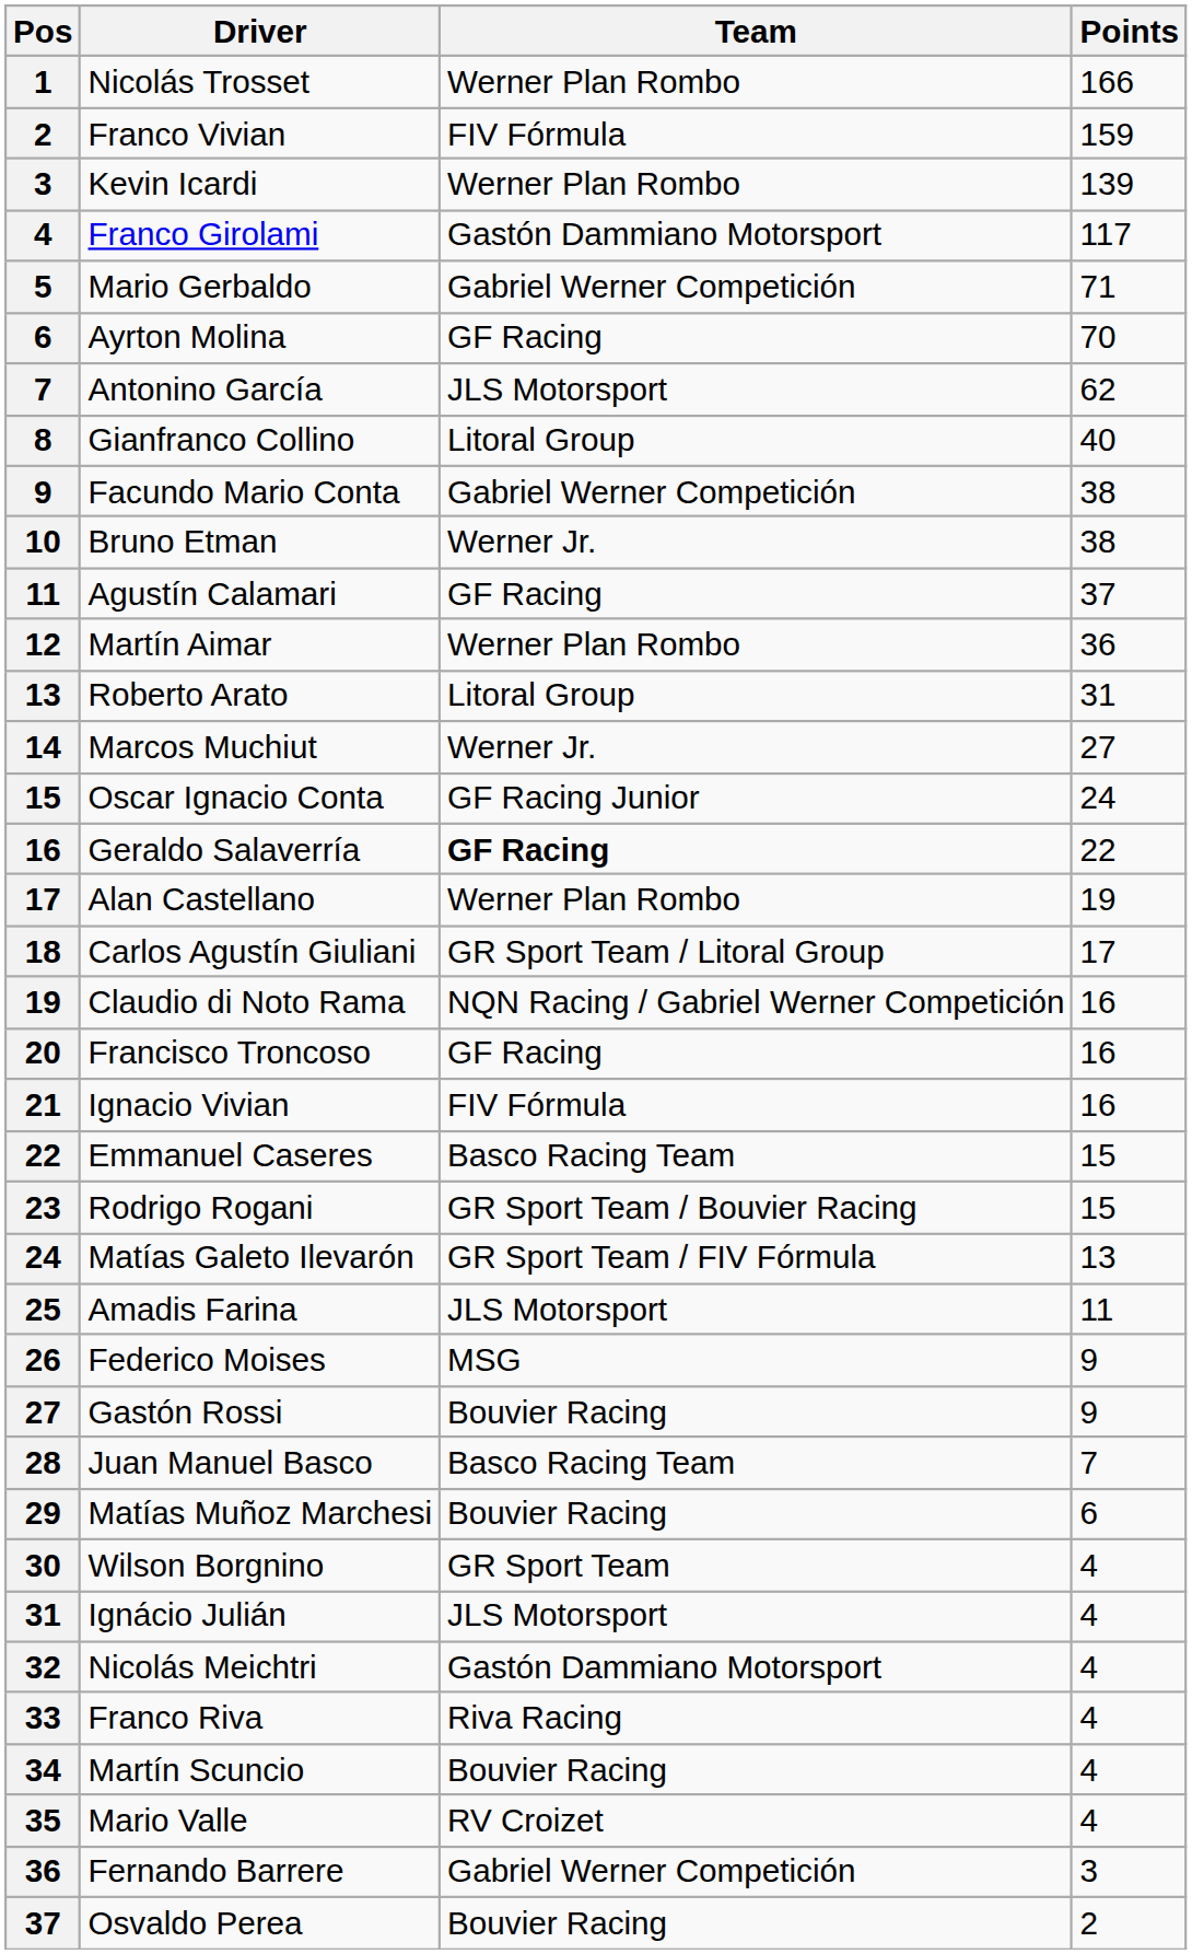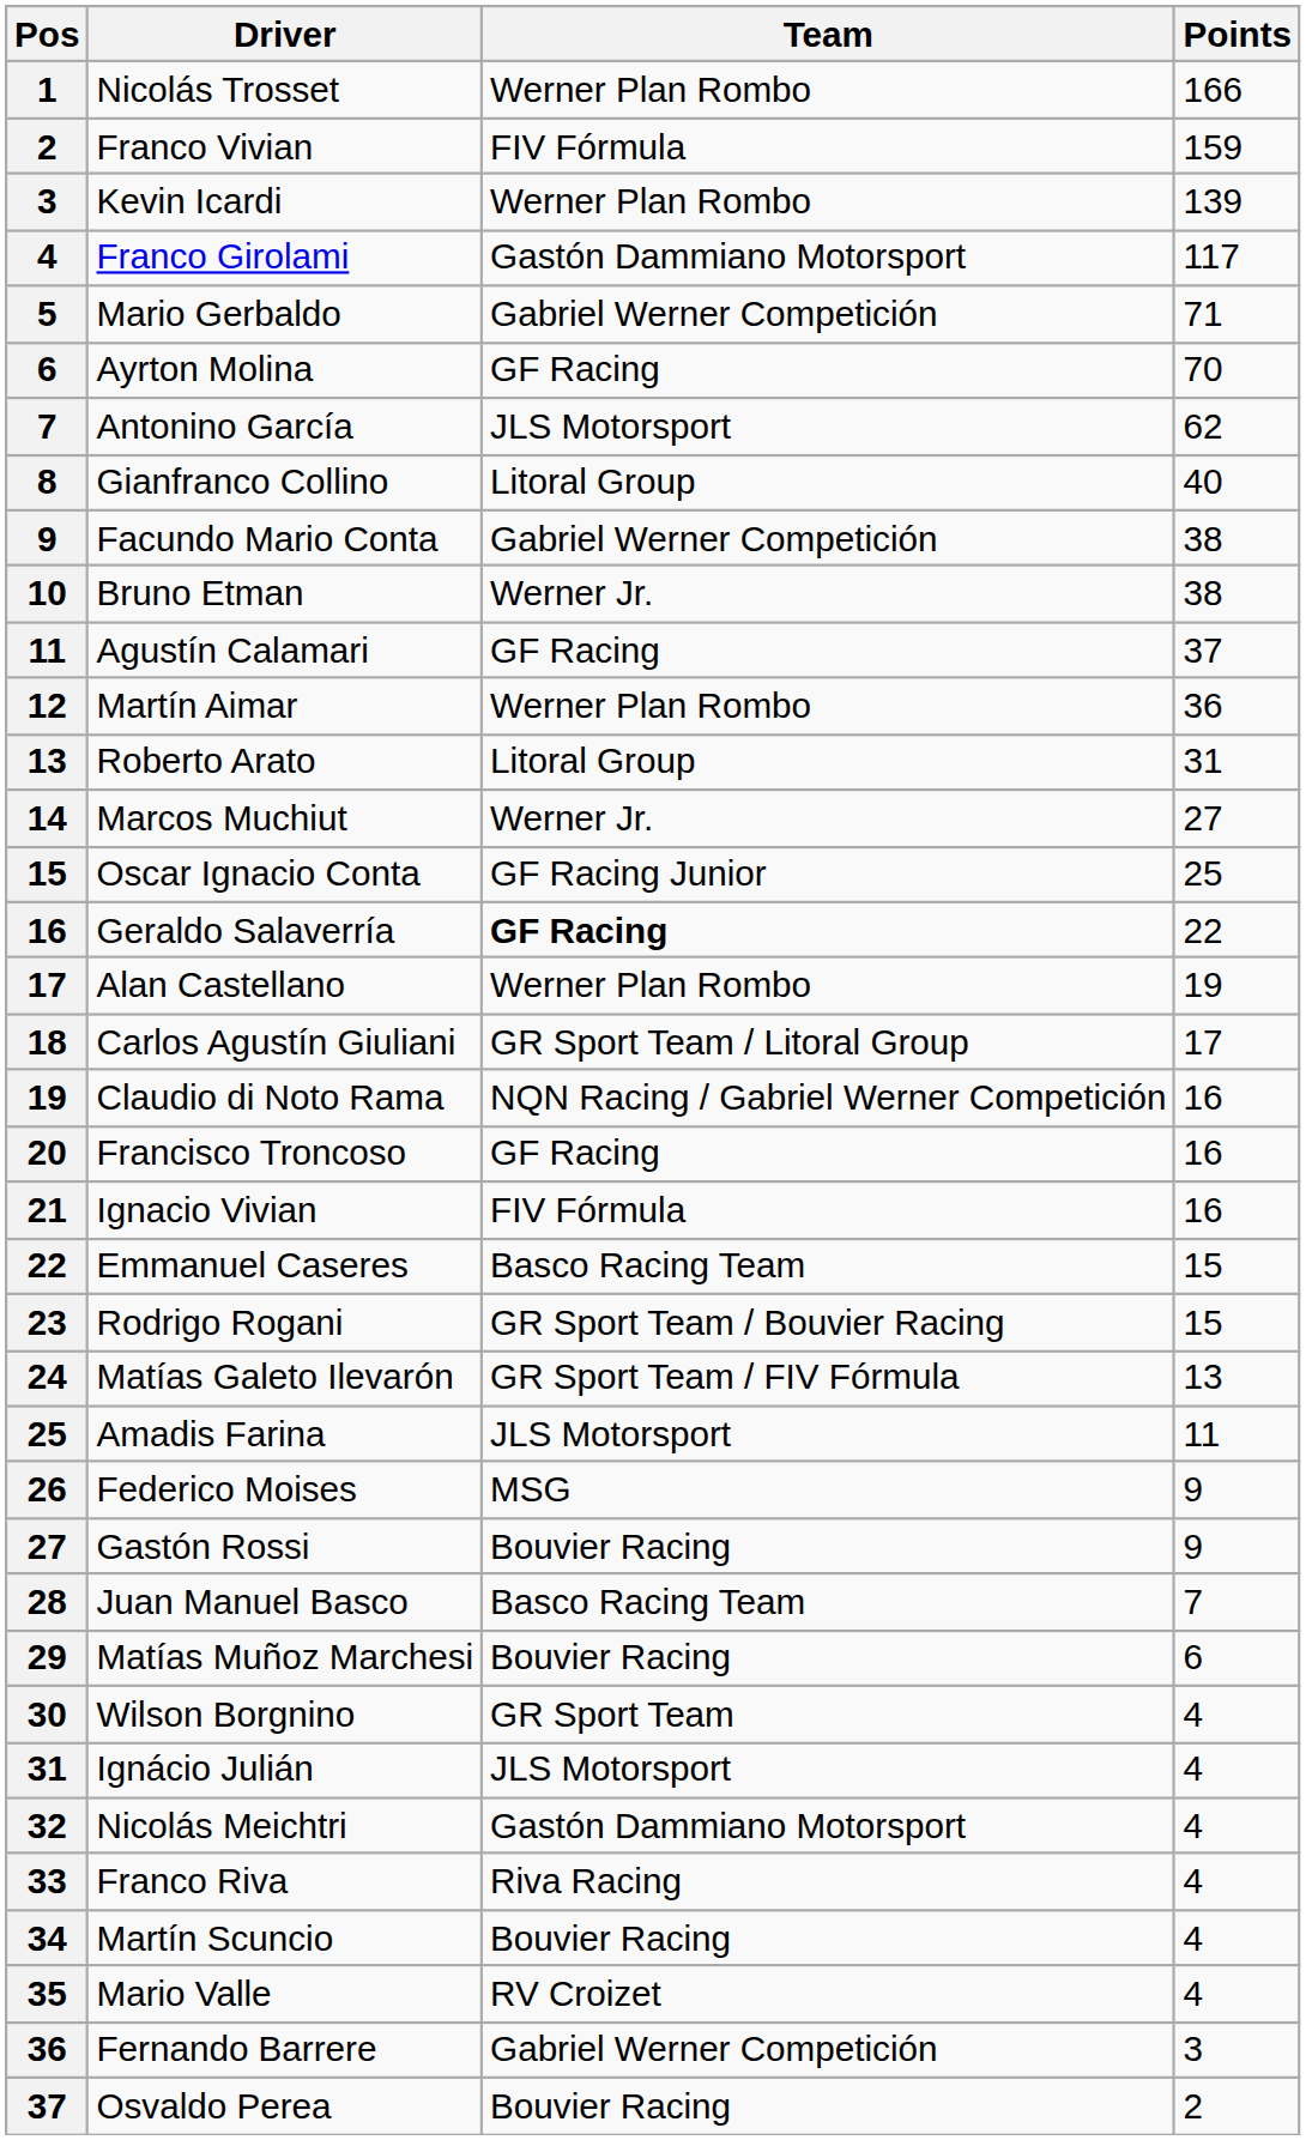 <table class="wikitable" style="font-size:85%">
 <tr>
 <th>Pos</th>
 <th>Driver</th>
 <th>Team</th>
 <th>Points</th>
 </tr>
 <tr>
 <th>1</th>
 <td> Nicolás Trosset</td>
 <td>Werner Plan Rombo</td>
 <td>166</td>
 </tr>
 <tr>
 <th>2</th>
 <td> Franco Vivian</td>
 <td>FIV Fórmula</td>
 <td>159</td>
 </tr>
 <tr>
 <th>3</th>
 <td> Kevin Icardi</td>
 <td>Werner Plan Rombo</td>
 <td>139</td>
 </tr>
 <tr>
 <th>4</th>
 <td> <a href='#'>Franco Girolami</a></td>
 <td>Gastón Dammiano Motorsport</td>
 <td>117</td>
 </tr>
 <tr>
 <th>5</th>
 <td> Mario Gerbaldo</td>
 <td>Gabriel Werner Competición</td>
 <td>71</td>
 </tr>
 <tr>
 <th>6</th>
 <td> Ayrton Molina</td>
 <td>GF Racing</td>
 <td>70</td>
 </tr>
 <tr>
 <th>7</th>
 <td> Antonino García</td>
 <td>JLS Motorsport</td>
 <td>62</td>
 </tr>
 <tr>
 <th>8</th>
 <td> Gianfranco Collino</td>
 <td>Litoral Group</td>
 <td>40</td>
 </tr>
 <tr>
 <th>9</th>
 <td> Facundo Mario Conta</td>
 <td>Gabriel Werner Competición</td>
 <td>38</td>
 </tr>
 <tr>
 <th>10</th>
 <td> Bruno Etman</td>
 <td>Werner Jr.</td>
 <td>38</td>
 </tr>
 <tr>
 <th>11</th>
 <td> Agustín Calamari</td>
 <td>GF Racing</td>
 <td>37</td>
 </tr>
 <tr>
 <th>12</th>
 <td> Martín Aimar</td>
 <td>Werner Plan Rombo</td>
 <td>36</td>
 </tr>
 <tr>
 <th>13</th>
 <td> Roberto Arato</td>
 <td>Litoral Group</td>
 <td>31</td>
 </tr>
 <tr>
 <th>14</th>
 <td> Marcos Muchiut</td>
 <td>Werner Jr.</td>
 <td>27</td>
 </tr>
 <tr>
 <th>15</th>
 <td> Oscar Ignacio Conta</td>
 <td>GF Racing Junior</td>
-<td>24</td>
+<td>25</td>
 </tr>
 <tr>
 <th>16</th>
 <td> Geraldo Salaverría</td>
 <td><strong>GF Racing</strong></td>
 <td>22</td>
 </tr>
 <tr>
 <th>17</th>
 <td> Alan Castellano</td>
 <td>Werner Plan Rombo</td>
 <td>19</td>
 </tr>
 <tr>
 <th>18</th>
 <td> Carlos Agustín Giuliani</td>
 <td>GR Sport Team / Litoral Group</td>
 <td>17</td>
 </tr>
 <tr>
 <th>19</th>
 <td> Claudio di Noto Rama</td>
 <td>NQN Racing / Gabriel Werner Competición</td>
 <td>16</td>
 </tr>
 <tr>
 <th>20</th>
 <td> Francisco Troncoso</td>
 <td>GF Racing</td>
 <td>16</td>
 </tr>
 <tr>
 <th>21</th>
 <td> Ignacio Vivian</td>
 <td>FIV Fórmula</td>
 <td>16</td>
 </tr>
 <tr>
 <th>22</th>
 <td> Emmanuel Caseres</td>
 <td>Basco Racing Team</td>
 <td>15</td>
 </tr>
 <tr>
 <th>23</th>
 <td> Rodrigo Rogani</td>
 <td>GR Sport Team / Bouvier Racing</td>
 <td>15</td>
 </tr>
 <tr>
 <th>24</th>
 <td> Matías Galeto Ilevarón</td>
 <td>GR Sport Team / FIV Fórmula</td>
 <td>13</td>
 </tr>
 <tr>
 <th>25</th>
 <td> Amadis Farina</td>
 <td>JLS Motorsport</td>
 <td>11</td>
 </tr>
 <tr>
 <th>26</th>
 <td> Federico Moises</td>
 <td>MSG</td>
 <td>9</td>
 </tr>
 <tr>
 <th>27</th>
 <td> Gastón Rossi</td>
 <td>Bouvier Racing</td>
 <td>9</td>
 </tr>
 <tr>
 <th>28</th>
 <td> Juan Manuel Basco</td>
 <td>Basco Racing Team</td>
 <td>7</td>
 </tr>
 <tr>
 <th>29</th>
 <td> Matías Muñoz Marchesi</td>
 <td>Bouvier Racing</td>
 <td>6</td>
 </tr>
 <tr>
 <th>30</th>
 <td> Wilson Borgnino</td>
 <td>GR Sport Team</td>
 <td>4</td>
 </tr>
 <tr>
 <th>31</th>
 <td> Ignácio Julián</td>
 <td>JLS Motorsport</td>
 <td>4</td>
 </tr>
 <tr>
 <th>32</th>
 <td> Nicolás Meichtri</td>
 <td>Gastón Dammiano Motorsport</td>
 <td>4</td>
 </tr>
 <tr>
 <th>33</th>
 <td> Franco Riva</td>
 <td>Riva Racing</td>
 <td>4</td>
 </tr>
 <tr>
 <th>34</th>
 <td> Martín Scuncio</td>
 <td>Bouvier Racing</td>
 <td>4</td>
 </tr>
 <tr>
 <th>35</th>
 <td> Mario Valle</td>
 <td>RV Croizet</td>
 <td>4</td>
 </tr>
 <tr>
 <th>36</th>
 <td> Fernando Barrere</td>
 <td>Gabriel Werner Competición</td>
 <td>3</td>
 </tr>
 <tr>
 <th>37</th>
 <td> Osvaldo Perea</td>
 <td>Bouvier Racing</td>
 <td>2</td>
 </tr>
 </table>
